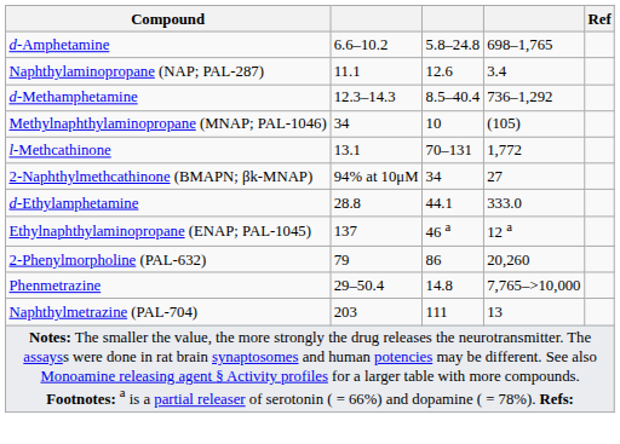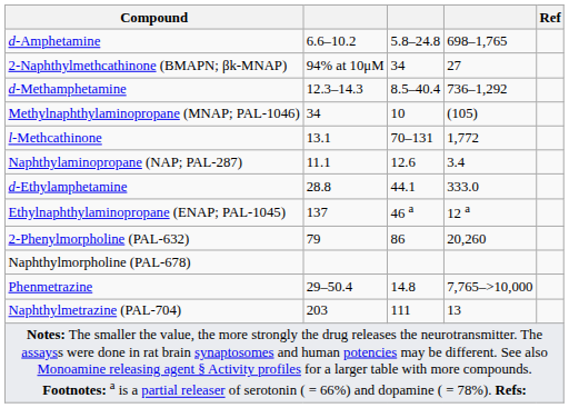 <table class="wikitable" style="font-size:small;">
 <tr>
 <th>Compound</th>
 <th data-sort-type="number"></th>
 <th data-sort-type="number"></th>
 <th data-sort-type="number"></th>
 <th>Ref</th>
 </tr>
 <tr>
 <td><a href='#'><em>d</em>-Amphetamine</a></td>
 <td>6.6–10.2</td>
 <td>5.8–24.8</td>
 <td>698–1,765</td>
 <td></td>
 </tr>
 <tr>
-<td><a href='#'>Naphthylaminopropane</a> (NAP; PAL-287)</td>
-<td>11.1</td>
-<td>12.6</td>
-<td>3.4</td>
+<td><a href='#'>2-Naphthylmethcathinone</a> (BMAPN; βk-MNAP)</td>
+<td>94% at 10μM</td>
+<td>34</td>
+<td>27</td>
 <td></td>
 </tr>
 <tr>
 <td><a href='#'><em>d</em>-Methamphetamine</a></td>
 <td>12.3–14.3</td>
 <td>8.5–40.4</td>
 <td>736–1,292</td>
 <td></td>
 </tr>
 <tr>
 <td><a href='#'>Methylnaphthylaminopropane</a> (MNAP; PAL-1046)</td>
 <td>34</td>
 <td>10</td>
 <td> (105)</td>
 <td></td>
 </tr>
 <tr>
 <td><a href='#'><em>l</em>-Methcathinone</a></td>
 <td>13.1</td>
 <td>70–131</td>
 <td>1,772</td>
 <td></td>
 </tr>
 <tr>
-<td><a href='#'>2-Naphthylmethcathinone</a> (BMAPN; βk-MNAP)</td>
-<td>94% at 10μM</td>
-<td>34</td>
-<td>27</td>
+<td><a href='#'>Naphthylaminopropane</a> (NAP; PAL-287)</td>
+<td>11.1</td>
+<td>12.6</td>
+<td>3.4</td>
 <td></td>
 </tr>
 <tr>
 <td><a href='#'><em>d</em>-Ethylamphetamine</a></td>
 <td>28.8</td>
 <td>44.1</td>
 <td>333.0</td>
 <td></td>
 </tr>
 <tr>
 <td><a href='#'>Ethylnaphthylaminopropane</a> (ENAP; PAL-1045)</td>
 <td>137</td>
 <td>46 <sup>a</sup></td>
 <td>12 <sup>a</sup></td>
 <td></td>
 </tr>
 <tr>
 <td><a href='#'>2-Phenylmorpholine</a> (PAL-632)</td>
 <td>79</td>
 <td>86</td>
 <td>20,260</td>
 <td></td>
 </tr>
 <tr>
+<td>Naphthylmorpholine (PAL-678)</td>
+<td></td>
+<td></td>
+<td></td>
+<td></td>
+</tr>
+<tr>
 <td><a href='#'>Phenmetrazine</a></td>
 <td>29–50.4</td>
 <td>14.8</td>
 <td>7,765–>10,000</td>
 <td></td>
 </tr>
 <tr>
 <td><a href='#'>Naphthylmetrazine</a> (PAL-704)</td>
 <td>203</td>
 <td>111</td>
 <td>13</td>
 <td></td>
 </tr>
 <tr>
 <td colspan="5" style="width: 1px; background-color:#eaecf0; text-align: center;"><strong>Notes:</strong> The smaller the value, the more strongly the drug releases the neurotransmitter. The <a href='#'>assays</a>s were done in rat brain <a href='#'>synaptosomes</a> and human <a href='#'>potencies</a> may be different. See also <a href='#'>Monoamine releasing agent § Activity profiles</a> for a larger table with more compounds. <strong>Footnotes:</strong> <sup>a</sup>  is a <a href='#'>partial releaser</a> of serotonin ( = 66%) and dopamine ( = 78%). <strong>Refs:</strong> </td>
 </tr>
 </table>
